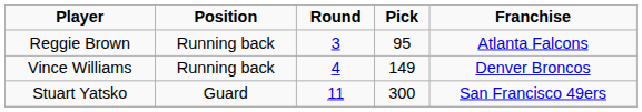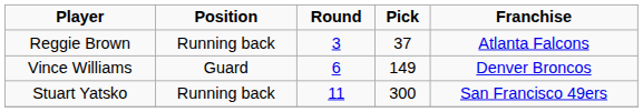 <table class="wikitable" width="50%">
 <tr align="center">
 <td><strong>Player</strong></td>
 <td><strong>Position</strong></td>
 <td><strong>Round</strong></td>
 <td><strong>Pick</strong></td>
 <td><strong>Franchise</strong></td>
 </tr>
 <tr align="center" bgcolor="">
 <td>Reggie Brown</td>
 <td>Running back</td>
 <td><a href='#'>3</a></td>
-<td>95</td>
+<td>37</td>
 <td><a href='#'>Atlanta Falcons</a></td>
 </tr>
 <tr align="center" bgcolor="">
 <td>Vince Williams</td>
-<td>Running back</td>
-<td><a href='#'>4</a></td>
+<td>Guard</td>
+<td><a href='#'>6</a></td>
 <td>149</td>
 <td><a href='#'>Denver Broncos</a></td>
 </tr>
 <tr align="center" bgcolor="">
 <td>Stuart Yatsko</td>
-<td>Guard</td>
+<td>Running back</td>
 <td><a href='#'>11</a></td>
 <td>300</td>
 <td><a href='#'>San Francisco 49ers</a></td>
 </tr>
 <tr align="center" bgcolor="">
 </tr>
 </table>
